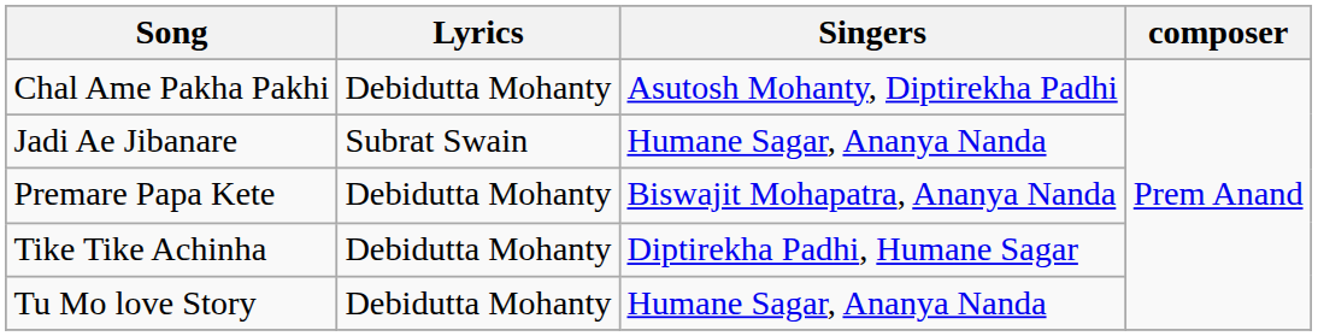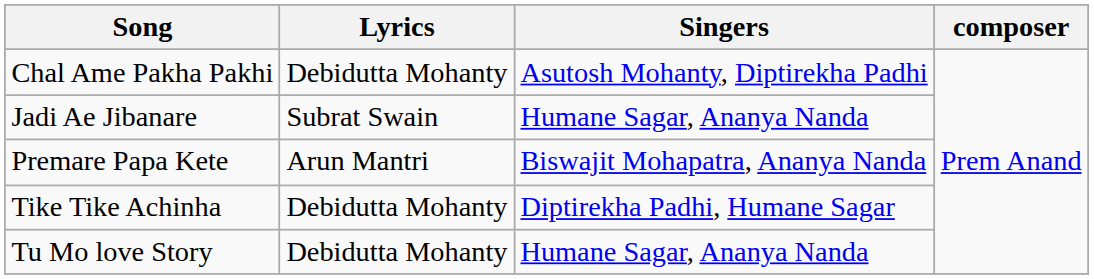 <table class="wikitable sortable">
 <tr>
 <th>Song</th>
 <th>Lyrics</th>
 <th>Singers</th>
 <th>composer</th>
 </tr>
 <tr>
 <td>Chal Ame Pakha Pakhi</td>
 <td>Debidutta Mohanty</td>
 <td><a href='#'>Asutosh Mohanty</a>, <a href='#'>Diptirekha Padhi</a></td>
 <td rowspan="5"><a href='#'>Prem Anand</a></td>
 </tr>
 <tr>
 <td>Jadi Ae Jibanare</td>
 <td>Subrat Swain</td>
 <td><a href='#'>Humane Sagar</a>, <a href='#'>Ananya Nanda</a></td>
 </tr>
 <tr>
 <td>Premare Papa Kete</td>
-<td>Debidutta Mohanty</td>
+<td>Arun Mantri</td>
 <td><a href='#'>Biswajit Mohapatra</a>, <a href='#'>Ananya Nanda</a></td>
 </tr>
 <tr>
 <td>Tike Tike Achinha</td>
 <td>Debidutta Mohanty</td>
 <td><a href='#'>Diptirekha Padhi</a>, <a href='#'>Humane Sagar</a></td>
 </tr>
 <tr>
 <td>Tu Mo love Story</td>
 <td>Debidutta Mohanty</td>
 <td><a href='#'>Humane Sagar</a>, <a href='#'>Ananya Nanda</a></td>
 </tr>
 </table>
